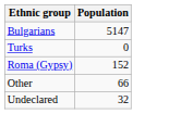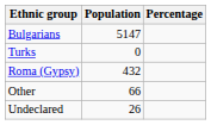 <table class="wikitable sortable">
 <tr>
 <th>Ethnic group</th>
 <th>Population</th>
+<th>Percentage</th>
 </tr>
 <tr>
 <td><a href='#'>Bulgarians</a></td>
 <td align="right">5147</td>
+<td align="right"></td>
 </tr>
 <tr>
 <td><a href='#'>Turks</a></td>
 <td align="right">0</td>
+<td align="right"></td>
 </tr>
 <tr>
 <td><a href='#'>Roma (Gypsy)</a></td>
-<td align="right">152</td>
+<td align="right">432</td>
+<td align="right"></td>
 </tr>
 <tr>
 <td>Other</td>
 <td align="right">66</td>
+<td align="right"></td>
 </tr>
 <tr>
 <td>Undeclared</td>
-<td align="right">32</td>
+<td align="right">26</td>
+<td align="right"></td>
 </tr>
 </table>
